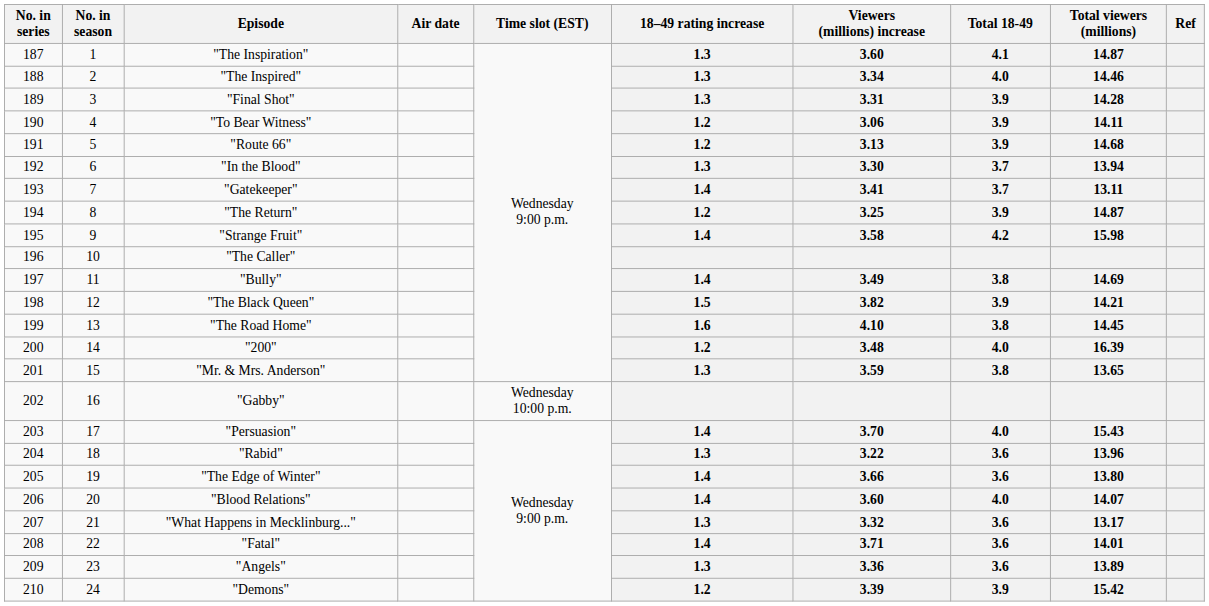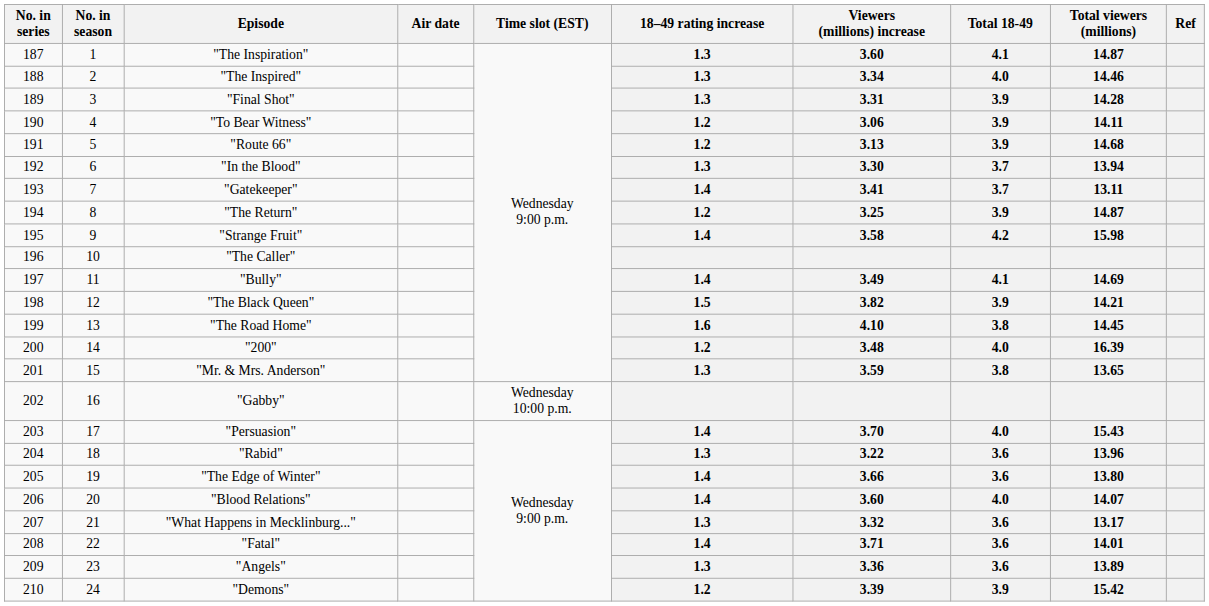 <table class="wikitable" style="font-size:90%; text-align:center; width: 100%; margin-left: auto; margin-right: auto;">
 <tr>
 <th>No. in<br>series</th>
 <th>No. in<br>season</th>
 <th>Episode</th>
 <th>Air date</th>
 <th>Time slot (EST)</th>
 <th>18–49 rating increase</th>
 <th>Viewers<br>(millions) increase</th>
 <th>Total 18-49</th>
 <th>Total viewers<br>(millions)</th>
 <th>Ref</th>
 </tr>
 <tr>
 <td style="text-align:center">187</td>
 <td style="text-align:center">1</td>
 <td>"The Inspiration"</td>
 <td></td>
 <td style="text-align:center" rowspan=15>Wednesday<br>9:00 p.m.</td>
 <th style="text-align:center">1.3</th>
 <th style="text-align:center">3.60</th>
 <th style="text-align:center">4.1</th>
 <th style="text-align:center">14.87</th>
 <th style="text-align:center"></th>
 </tr>
 <tr>
 <td style="text-align:center">188</td>
 <td style="text-align:center">2</td>
 <td>"The Inspired"</td>
 <td></td>
 <th style="text-align:center">1.3</th>
 <th style="text-align:center">3.34</th>
 <th style="text-align:center">4.0</th>
 <th style="text-align:center">14.46</th>
 <th style="text-align:center"></th>
 </tr>
 <tr>
 <td style="text-align:center">189</td>
 <td style="text-align:center">3</td>
 <td>"Final Shot"</td>
 <td></td>
 <th style="text-align:center">1.3</th>
 <th style="text-align:center">3.31</th>
 <th style="text-align:center">3.9</th>
 <th style="text-align:center">14.28</th>
 <th style="text-align:center"></th>
 </tr>
 <tr>
 <td style="text-align:center">190</td>
 <td style="text-align:center">4</td>
 <td>"To Bear Witness"</td>
 <td></td>
 <th style="text-align:center">1.2</th>
 <th style="text-align:center">3.06</th>
 <th style="text-align:center">3.9</th>
 <th style="text-align:center">14.11</th>
 <th style="text-align:center"></th>
 </tr>
 <tr>
 <td style="text-align:center">191</td>
 <td style="text-align:center">5</td>
 <td>"Route 66"</td>
 <td></td>
 <th style="text-align:center">1.2</th>
 <th style="text-align:center">3.13</th>
 <th style="text-align:center">3.9</th>
 <th style="text-align:center">14.68</th>
 <th style="text-align:center"></th>
 </tr>
 <tr>
 <td style="text-align:center">192</td>
 <td style="text-align:center">6</td>
 <td>"In the Blood"</td>
 <td></td>
 <th style="text-align:center">1.3</th>
 <th style="text-align:center">3.30</th>
 <th style="text-align:center">3.7</th>
 <th style="text-align:center">13.94</th>
 <th style="text-align:center"></th>
 </tr>
 <tr>
 <td style="text-align:center">193</td>
 <td style="text-align:center">7</td>
 <td>"Gatekeeper"</td>
 <td></td>
 <th style="text-align:center">1.4</th>
 <th style="text-align:center">3.41</th>
 <th style="text-align:center">3.7</th>
 <th style="text-align:center">13.11</th>
 <th style="text-align:center"></th>
 </tr>
 <tr>
 <td style="text-align:center">194</td>
 <td style="text-align:center">8</td>
 <td>"The Return"</td>
 <td></td>
 <th style="text-align:center">1.2</th>
 <th style="text-align:center">3.25</th>
 <th style="text-align:center">3.9</th>
 <th style="text-align:center">14.87</th>
 <th style="text-align:center"></th>
 </tr>
 <tr>
 <td style="text-align:center">195</td>
 <td style="text-align:center">9</td>
 <td>"Strange Fruit"</td>
 <td></td>
 <th style="text-align:center">1.4</th>
 <th style="text-align:center">3.58</th>
 <th style="text-align:center">4.2</th>
 <th style="text-align:center">15.98</th>
 <th style="text-align:center"></th>
 </tr>
 <tr>
 <td style="text-align:center">196</td>
 <td style="text-align:center">10</td>
 <td>"The Caller"</td>
 <td></td>
 <th></th>
 <th></th>
 <th></th>
 <th></th>
 <th></th>
 </tr>
 <tr>
 <td style="text-align:center">197</td>
 <td style="text-align:center">11</td>
 <td>"Bully"</td>
 <td></td>
 <th style="text-align:center">1.4</th>
 <th style="text-align:center">3.49</th>
-<th style="text-align:center">3.8</th>
+<th style="text-align:center">4.1</th>
 <th style="text-align:center">14.69</th>
 <th style="text-align:center"></th>
 </tr>
 <tr>
 <td style="text-align:center">198</td>
 <td style="text-align:center">12</td>
 <td>"The Black Queen"</td>
 <td></td>
 <th style="text-align:center">1.5</th>
 <th style="text-align:center">3.82</th>
 <th style="text-align:center">3.9</th>
 <th style="text-align:center">14.21</th>
 <th style="text-align:center"></th>
 </tr>
 <tr>
 <td style="text-align:center">199</td>
 <td style="text-align:center">13</td>
 <td>"The Road Home"</td>
 <td></td>
 <th style="text-align:center">1.6</th>
 <th style="text-align:center">4.10</th>
 <th style="text-align:center">3.8</th>
 <th style="text-align:center">14.45</th>
 <th style="text-align:center"></th>
 </tr>
 <tr>
 <td style="text-align:center">200</td>
 <td style="text-align:center">14</td>
 <td>"200"</td>
 <td></td>
 <th style="text-align:center">1.2</th>
 <th style="text-align:center">3.48</th>
 <th style="text-align:center">4.0</th>
 <th style="text-align:center">16.39</th>
 <th style="text-align:center"></th>
 </tr>
 <tr>
 <td style="text-align:center">201</td>
 <td style="text-align:center">15</td>
 <td>"Mr. & Mrs. Anderson"</td>
 <td></td>
 <th style="text-align:center">1.3</th>
 <th style="text-align:center">3.59</th>
 <th style="text-align:center">3.8</th>
 <th style="text-align:center">13.65</th>
 <th style="text-align:center"></th>
 </tr>
 <tr>
 <td style="text-align:center">202</td>
 <td style="text-align:center">16</td>
 <td>"Gabby"</td>
 <td></td>
 <td style="text-align:center" rowspan=1>Wednesday<br>10:00 p.m.</td>
 <th></th>
 <th></th>
 <th></th>
 <th></th>
 <th></th>
 </tr>
 <tr>
 <td style="text-align:center">203</td>
 <td style="text-align:center">17</td>
 <td>"Persuasion"</td>
 <td></td>
 <td style="text-align:center" rowspan=15>Wednesday<br>9:00 p.m.</td>
 <th style="text-align:center">1.4</th>
 <th style="text-align:center">3.70</th>
 <th style="text-align:center">4.0</th>
 <th style="text-align:center">15.43</th>
 <th style="text-align:center"></th>
 </tr>
 <tr>
 <td style="text-align:center">204</td>
 <td style="text-align:center">18</td>
 <td>"Rabid"</td>
 <td></td>
 <th style="text-align:center">1.3</th>
 <th style="text-align:center">3.22</th>
 <th style="text-align:center">3.6</th>
 <th style="text-align:center">13.96</th>
 <th style="text-align:center"></th>
 </tr>
 <tr>
 <td style="text-align:center">205</td>
 <td style="text-align:center">19</td>
 <td>"The Edge of Winter"</td>
 <td></td>
 <th style="text-align:center">1.4</th>
 <th style="text-align:center">3.66</th>
 <th style="text-align:center">3.6</th>
 <th style="text-align:center">13.80</th>
 <th style="text-align:center"></th>
 </tr>
 <tr>
 <td style="text-align:center">206</td>
 <td style="text-align:center">20</td>
 <td>"Blood Relations"</td>
 <td></td>
 <th style="text-align:center">1.4</th>
 <th style="text-align:center">3.60</th>
 <th style="text-align:center">4.0</th>
 <th style="text-align:center">14.07</th>
 <th style="text-align:center"></th>
 </tr>
 <tr>
 <td style="text-align:center">207</td>
 <td style="text-align:center">21</td>
 <td>"What Happens in Mecklinburg..."</td>
 <td></td>
 <th style="text-align:center">1.3</th>
 <th style="text-align:center">3.32</th>
 <th style="text-align:center">3.6</th>
 <th style="text-align:center">13.17</th>
 <th style="text-align:center"></th>
 </tr>
 <tr>
 <td style="text-align:center">208</td>
 <td style="text-align:center">22</td>
 <td>"Fatal"</td>
 <td></td>
 <th style="text-align:center">1.4</th>
 <th style="text-align:center">3.71</th>
 <th style="text-align:center">3.6</th>
 <th style="text-align:center">14.01</th>
 <th style="text-align:center"></th>
 </tr>
 <tr>
 <td style="text-align:center">209</td>
 <td style="text-align:center">23</td>
 <td>"Angels"</td>
 <td></td>
 <th style="text-align:center">1.3</th>
 <th style="text-align:center">3.36</th>
 <th style="text-align:center">3.6</th>
 <th style="text-align:center">13.89</th>
 <th style="text-align:center"></th>
 </tr>
 <tr>
 <td style="text-align:center">210</td>
 <td style="text-align:center">24</td>
 <td>"Demons"</td>
 <td></td>
 <th style="text-align:center">1.2</th>
 <th style="text-align:center">3.39</th>
 <th style="text-align:center">3.9</th>
 <th style="text-align:center">15.42</th>
 <th style="text-align:center"></th>
 </tr>
 </table>
